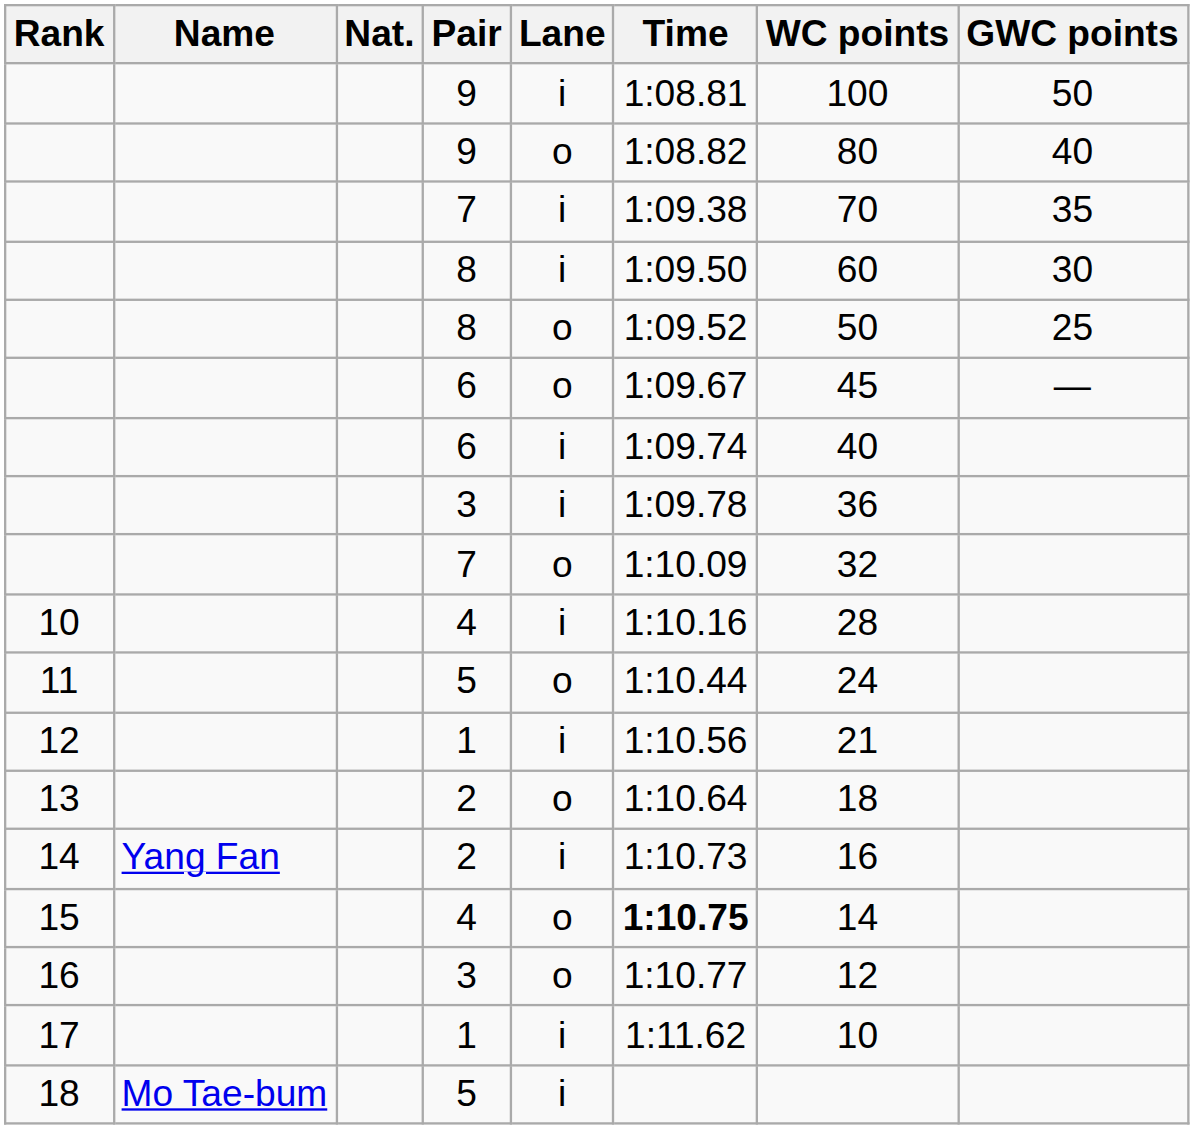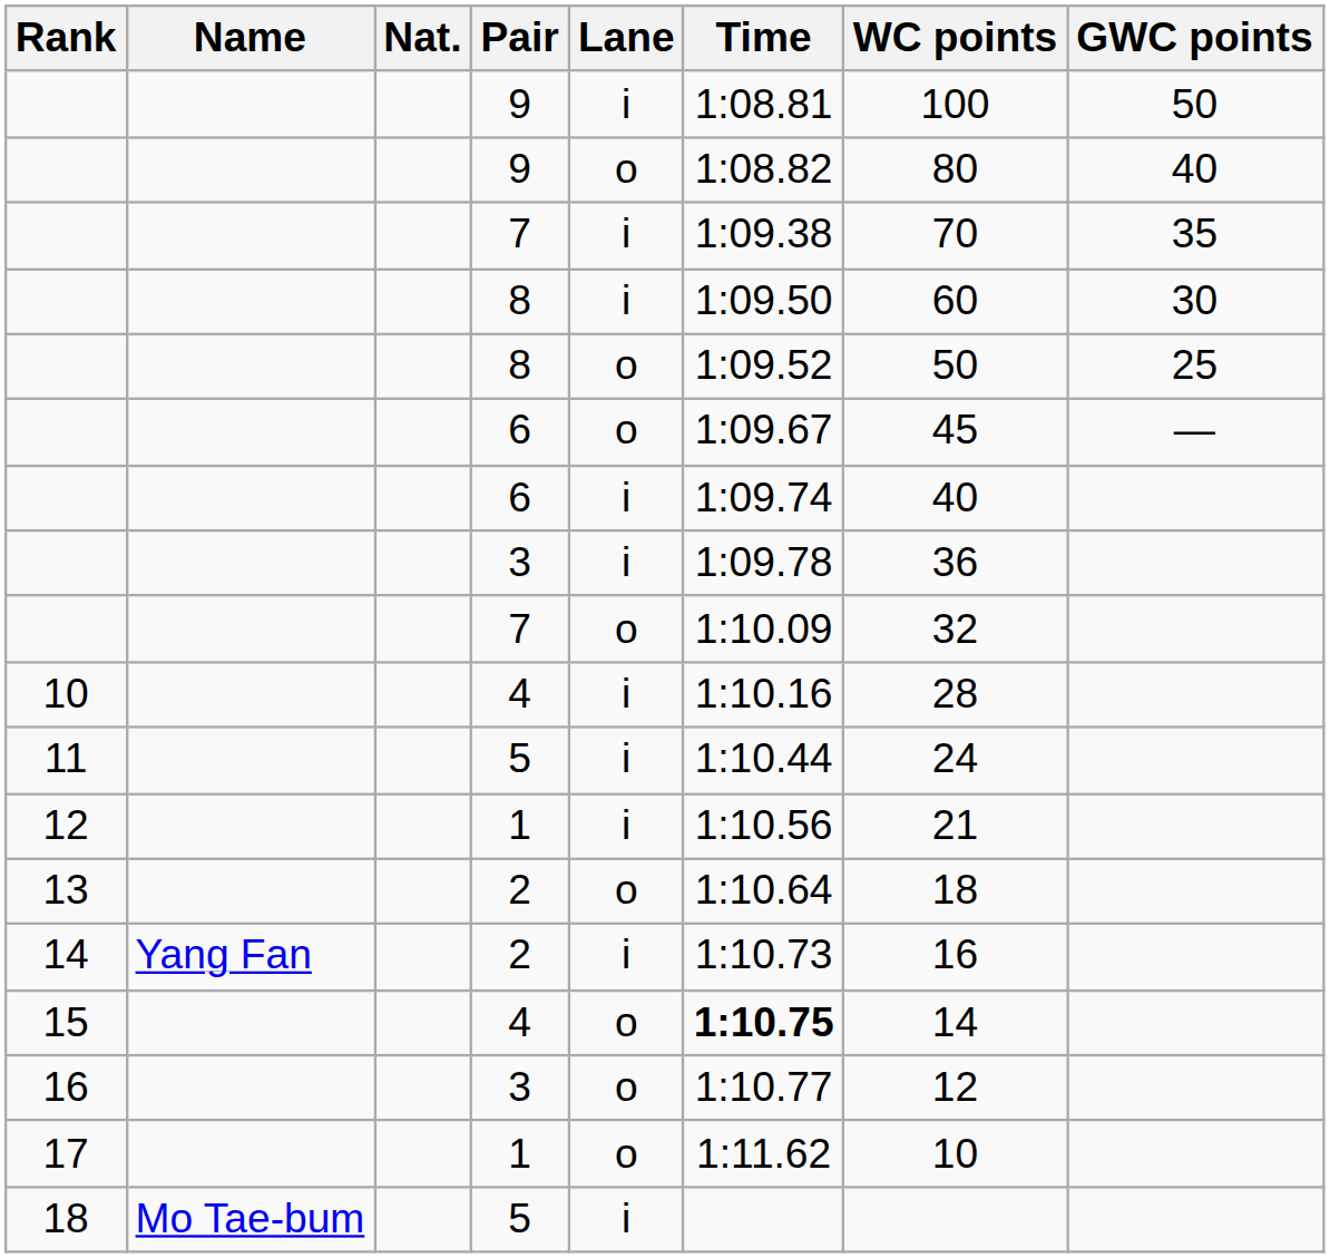 <table class="wikitable sortable" style="text-align:center">
 <tr>
 <th>Rank</th>
 <th>Name</th>
 <th>Nat.</th>
 <th>Pair</th>
 <th>Lane</th>
 <th>Time</th>
 <th>WC points</th>
 <th>GWC points</th>
 </tr>
 <tr>
 <td></td>
 <td align=left></td>
 <td></td>
 <td>9</td>
 <td>i</td>
 <td>1:08.81</td>
 <td>100</td>
 <td>50</td>
 </tr>
 <tr>
 <td></td>
 <td align=left></td>
 <td></td>
 <td>9</td>
 <td>o</td>
 <td>1:08.82</td>
 <td>80</td>
 <td>40</td>
 </tr>
 <tr>
 <td></td>
 <td align=left></td>
 <td></td>
 <td>7</td>
 <td>i</td>
 <td>1:09.38</td>
 <td>70</td>
 <td>35</td>
 </tr>
 <tr>
 <td></td>
 <td align=left></td>
 <td></td>
 <td>8</td>
 <td>i</td>
 <td>1:09.50</td>
 <td>60</td>
 <td>30</td>
 </tr>
 <tr>
 <td></td>
 <td align=left></td>
 <td></td>
 <td>8</td>
 <td>o</td>
 <td>1:09.52</td>
 <td>50</td>
 <td>25</td>
 </tr>
 <tr>
 <td></td>
 <td align=left></td>
 <td></td>
 <td>6</td>
 <td>o</td>
 <td>1:09.67</td>
 <td>45</td>
 <td>—</td>
 </tr>
 <tr>
 <td></td>
 <td align=left></td>
 <td></td>
 <td>6</td>
 <td>i</td>
 <td>1:09.74</td>
 <td>40</td>
 <td></td>
 </tr>
 <tr>
 <td></td>
 <td align=left></td>
 <td></td>
 <td>3</td>
 <td>i</td>
 <td>1:09.78</td>
 <td>36</td>
 <td></td>
 </tr>
 <tr>
 <td></td>
 <td align=left></td>
 <td></td>
 <td>7</td>
 <td>o</td>
 <td>1:10.09</td>
 <td>32</td>
 <td></td>
 </tr>
 <tr>
 <td>10</td>
 <td align=left></td>
 <td></td>
 <td>4</td>
 <td>i</td>
 <td>1:10.16</td>
 <td>28</td>
 <td></td>
 </tr>
 <tr>
 <td>11</td>
 <td align=left></td>
 <td></td>
 <td>5</td>
-<td>o</td>
+<td>i</td>
 <td>1:10.44</td>
 <td>24</td>
 <td></td>
 </tr>
 <tr>
 <td>12</td>
 <td align=left></td>
 <td></td>
 <td>1</td>
 <td>i</td>
 <td>1:10.56</td>
 <td>21</td>
 <td></td>
 </tr>
 <tr>
 <td>13</td>
 <td align=left></td>
 <td></td>
 <td>2</td>
 <td>o</td>
 <td>1:10.64</td>
 <td>18</td>
 <td></td>
 </tr>
 <tr>
 <td>14</td>
 <td align=left><a href='#'>Yang Fan</a></td>
 <td></td>
 <td>2</td>
 <td>i</td>
 <td>1:10.73</td>
 <td>16</td>
 <td></td>
 </tr>
 <tr>
 <td>15</td>
 <td align=left></td>
 <td></td>
 <td>4</td>
 <td>o</td>
 <td><strong>1:10.75</strong></td>
 <td>14</td>
 <td></td>
 </tr>
 <tr>
 <td>16</td>
 <td align=left></td>
 <td></td>
 <td>3</td>
 <td>o</td>
 <td>1:10.77</td>
 <td>12</td>
 <td></td>
 </tr>
 <tr>
 <td>17</td>
 <td align=left></td>
 <td></td>
 <td>1</td>
-<td>i</td>
+<td>o</td>
 <td>1:11.62</td>
 <td>10</td>
 <td></td>
 </tr>
 <tr>
 <td>18</td>
 <td align=left><a href='#'>Mo Tae-bum</a></td>
 <td></td>
 <td>5</td>
 <td>i</td>
 <td></td>
 <td></td>
 <td></td>
 </tr>
 </table>
